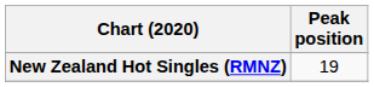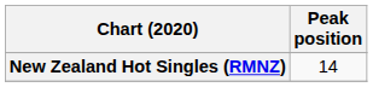 <table class="wikitable plainrowheaders sortable" style="text-align:center">
 <tr>
 <th scope="col">Chart (2020)</th>
 <th scope="col">Peak<br>position</th>
 </tr>
 <tr>
 </tr>
 <tr>
 <th scope="row">New Zealand Hot Singles (<a href='#'>RMNZ</a>)</th>
-<td>19</td>
+<td>14</td>
 </tr>
 <tr>
 </tr>
 <tr>
 </tr>
 <tr>
 </tr>
 </table>
